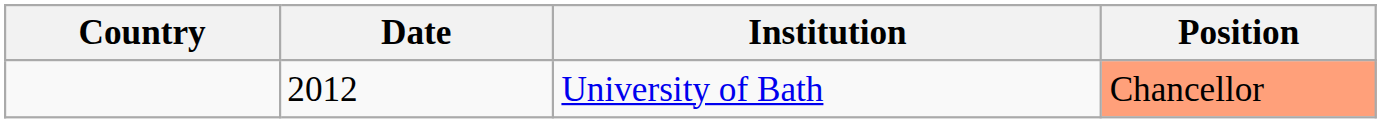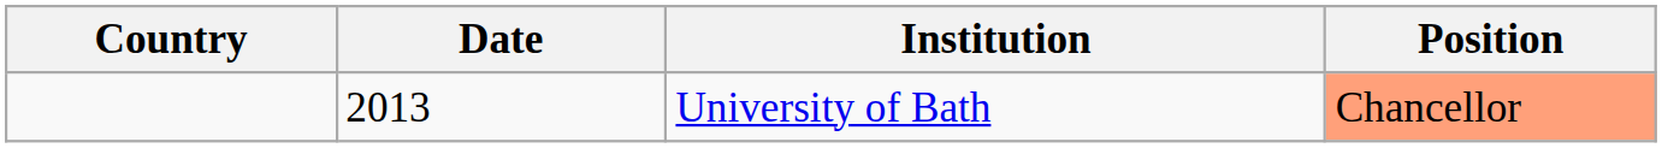 <table class="wikitable" width="100%" style="margin:0.5em 1em 0.5em 0; border:1px #005566 solid; border-collapse:collapse;">
 <tr>
 <th bgcolor="#F5F5F5" width="20%"><span>Country</span></th>
 <th bgcolor="#F5F5F5" width="20%"><span>Date</span></th>
 <th bgcolor="#F5F5F5" width="40%"><span>Institution</span></th>
 <th bgcolor="#F5F5F5" width="20%"><span>Position</span></th>
 </tr>
 <tr>
 <td></td>
-<td>2012</td>
+<td>2013</td>
 <td><a href='#'>University of Bath</a></td>
 <td style="background: lightsalmon;">Chancellor</td>
 </tr>
 </table>
